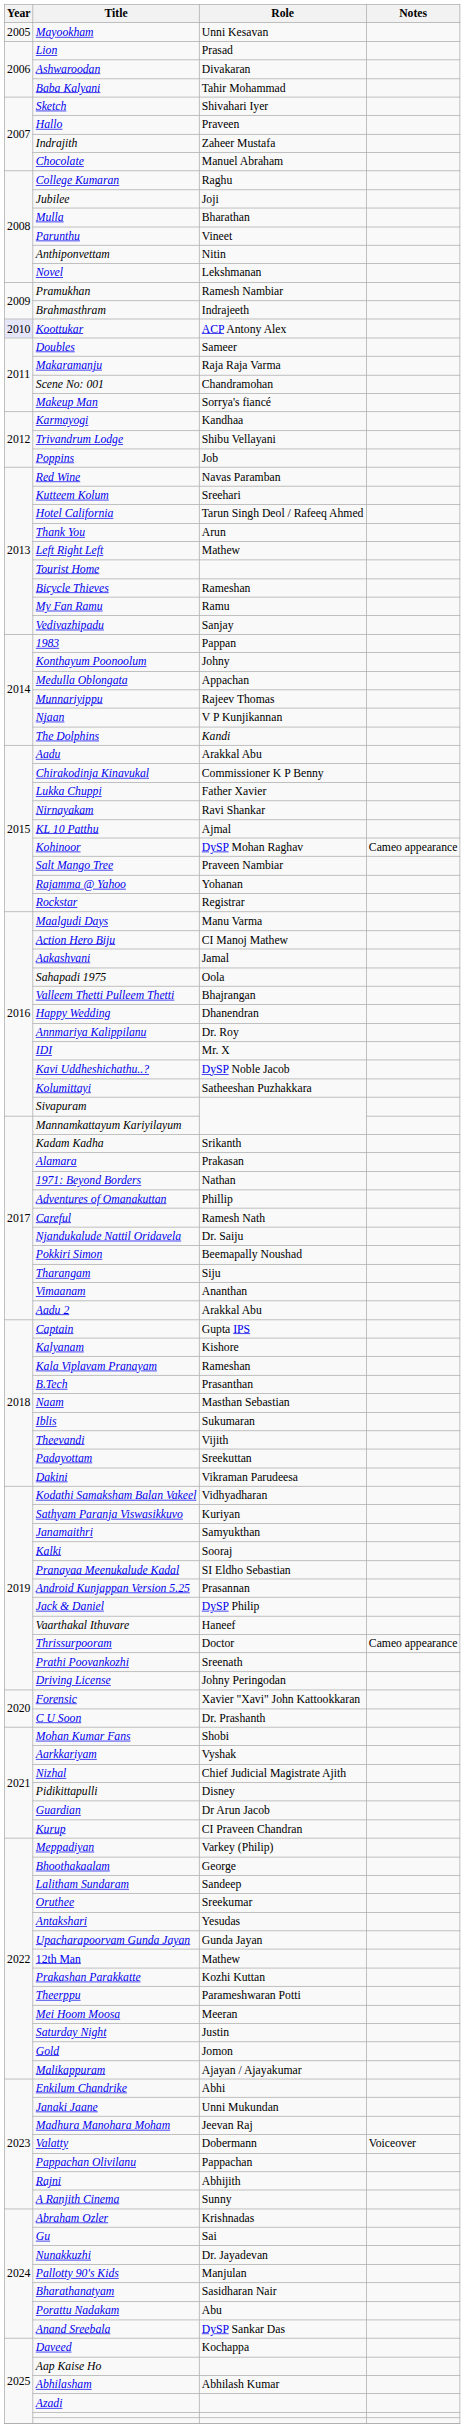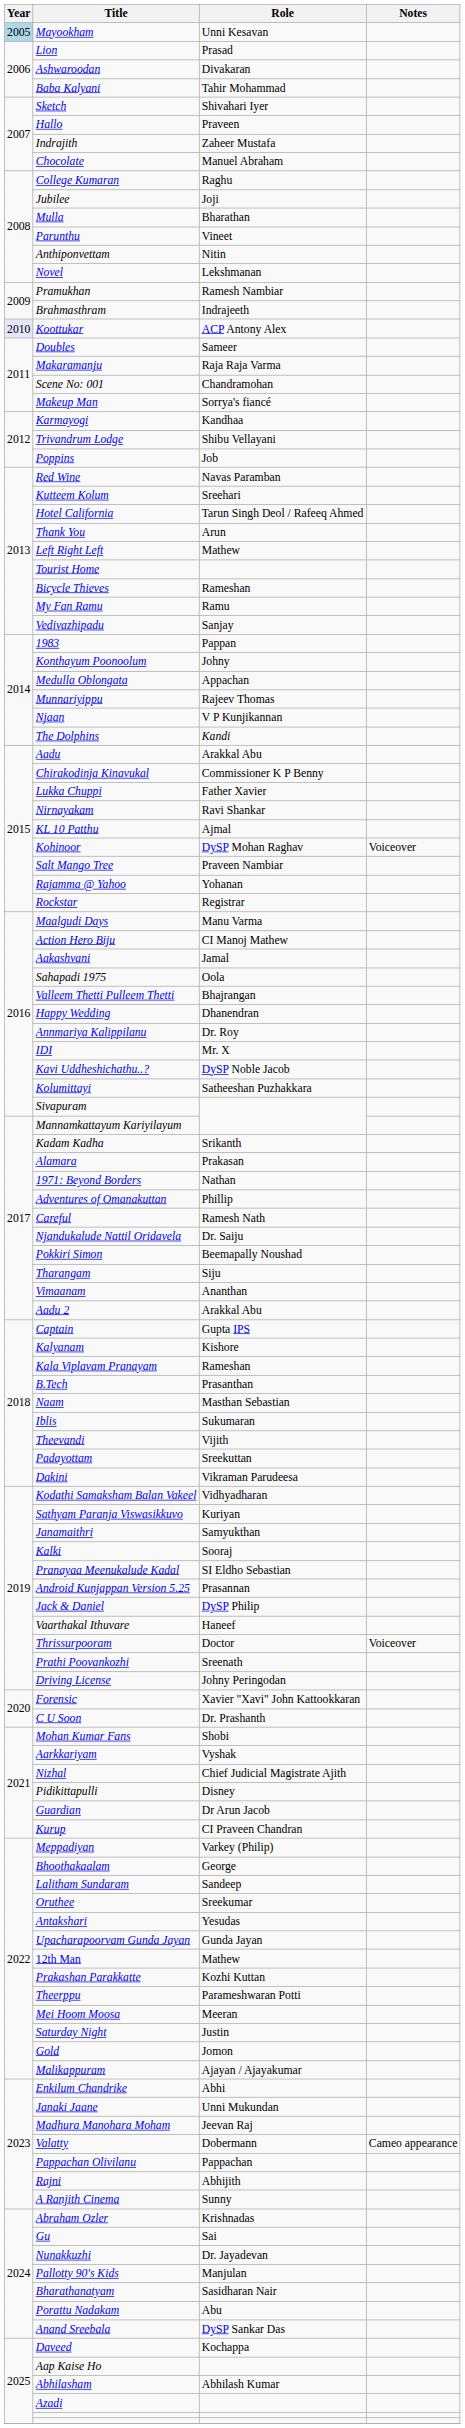 <table class="wikitable sortable">
 <tr>
 <th>Year</th>
 <th>Title</th>
 <th>Role</th>
 <th class="unsortable">Notes</th>
 </tr>
 <tr>
-<td>2005</td>
+<td style="background: lightblue;">2005</td>
 <td><em><a href='#'>Mayookham</a></em></td>
 <td>Unni Kesavan</td>
 <td></td>
 </tr>
 <tr>
 <td rowspan="3">2006</td>
 <td><em><a href='#'>Lion</a></em></td>
 <td>Prasad</td>
 <td></td>
 </tr>
 <tr>
 <td><em><a href='#'>Ashwaroodan</a></em></td>
 <td>Divakaran</td>
 <td></td>
 </tr>
 <tr>
 <td><em><a href='#'>Baba Kalyani</a></em></td>
 <td>Tahir Mohammad</td>
 <td></td>
 </tr>
 <tr>
 <td rowspan="4">2007</td>
 <td><em><a href='#'>Sketch</a></em></td>
 <td>Shivahari Iyer</td>
 <td></td>
 </tr>
 <tr>
 <td><em><a href='#'>Hallo</a></em></td>
 <td>Praveen</td>
 <td></td>
 </tr>
 <tr>
 <td><em>Indrajith</em></td>
 <td>Zaheer Mustafa</td>
 <td></td>
 </tr>
 <tr>
 <td><em><a href='#'>Chocolate</a></em></td>
 <td>Manuel Abraham</td>
 <td></td>
 </tr>
 <tr>
 <td rowspan="6">2008</td>
 <td><em><a href='#'>College Kumaran</a></em></td>
 <td>Raghu</td>
 <td></td>
 </tr>
 <tr>
 <td><em>Jubilee</em></td>
 <td>Joji</td>
 <td></td>
 </tr>
 <tr>
 <td><em><a href='#'>Mulla</a></em></td>
 <td>Bharathan</td>
 <td></td>
 </tr>
 <tr>
 <td><em><a href='#'>Parunthu</a></em></td>
 <td>Vineet</td>
 <td></td>
 </tr>
 <tr>
 <td><em>Anthiponvettam</em></td>
 <td>Nitin</td>
 <td></td>
 </tr>
 <tr>
 <td><em><a href='#'>Novel</a></em></td>
 <td>Lekshmanan</td>
 <td></td>
 </tr>
 <tr>
 <td rowspan="2">2009</td>
 <td><em>Pramukhan</em></td>
 <td>Ramesh Nambiar</td>
 <td></td>
 </tr>
 <tr>
 <td><em>Brahmasthram</em></td>
 <td>Indrajeeth</td>
 <td></td>
 </tr>
 <tr>
 <td style="background: lavender;">2010</td>
 <td><em><a href='#'>Koottukar</a></em></td>
 <td><a href='#'>ACP</a> Antony Alex</td>
 <td></td>
 </tr>
 <tr>
 <td rowspan="4">2011</td>
 <td><em><a href='#'>Doubles</a></em></td>
 <td>Sameer</td>
 <td></td>
 </tr>
 <tr>
 <td><em><a href='#'>Makaramanju</a></em></td>
 <td>Raja Raja Varma</td>
 <td></td>
 </tr>
 <tr>
 <td><em>Scene No: 001</em></td>
 <td>Chandramohan</td>
 <td></td>
 </tr>
 <tr>
 <td><em><a href='#'>Makeup Man</a></em></td>
 <td>Sorrya's fiancé</td>
 <td></td>
 </tr>
 <tr>
 <td rowspan="3">2012</td>
 <td><em><a href='#'>Karmayogi</a></em></td>
 <td>Kandhaa</td>
 <td></td>
 </tr>
 <tr>
 <td><em><a href='#'>Trivandrum Lodge</a></em></td>
 <td>Shibu Vellayani</td>
 <td></td>
 </tr>
 <tr>
 <td><em><a href='#'>Poppins</a></em></td>
 <td>Job</td>
 <td></td>
 </tr>
 <tr>
 <td rowspan="9">2013</td>
 <td><em><a href='#'>Red Wine</a></em></td>
 <td>Navas Paramban</td>
 <td></td>
 </tr>
 <tr>
 <td><em><a href='#'>Kutteem Kolum</a></em></td>
 <td>Sreehari</td>
 <td></td>
 </tr>
 <tr>
 <td><em><a href='#'>Hotel California</a></em></td>
 <td>Tarun Singh Deol / Rafeeq Ahmed</td>
 <td></td>
 </tr>
 <tr>
 <td><em><a href='#'>Thank You</a></em></td>
 <td>Arun</td>
 <td></td>
 </tr>
 <tr>
 <td><em><a href='#'>Left Right Left</a></em></td>
 <td>Mathew</td>
 <td></td>
 </tr>
 <tr>
 <td><em><a href='#'>Tourist Home</a></em></td>
 <td></td>
 <td></td>
 </tr>
 <tr>
 <td><em><a href='#'>Bicycle Thieves</a></em></td>
 <td>Rameshan</td>
 <td></td>
 </tr>
 <tr>
 <td><em><a href='#'>My Fan Ramu</a></em></td>
 <td>Ramu</td>
 <td></td>
 </tr>
 <tr>
 <td><em><a href='#'>Vedivazhipadu</a></em></td>
 <td>Sanjay</td>
 <td></td>
 </tr>
 <tr>
 <td rowspan="6">2014</td>
 <td><em><a href='#'>1983</a></em></td>
 <td>Pappan</td>
 <td></td>
 </tr>
 <tr>
 <td><em><a href='#'>Konthayum Poonoolum</a></em></td>
 <td>Johny</td>
 <td></td>
 </tr>
 <tr>
 <td><em><a href='#'>Medulla Oblongata</a></em></td>
 <td>Appachan</td>
 <td></td>
 </tr>
 <tr>
 <td><em><a href='#'>Munnariyippu</a></em></td>
 <td>Rajeev Thomas</td>
 <td></td>
 </tr>
 <tr>
 <td><em><a href='#'>Njaan</a></em></td>
 <td>V P Kunjikannan</td>
 <td></td>
 </tr>
 <tr>
 <td><em><a href='#'>The Dolphins</a></em></td>
 <td><em>Kandi</em></td>
 <td></td>
 </tr>
 <tr>
 <td rowspan="9">2015</td>
 <td><em><a href='#'>Aadu</a></em></td>
 <td>Arakkal Abu</td>
 <td></td>
 </tr>
 <tr>
 <td><em><a href='#'>Chirakodinja Kinavukal</a></em></td>
 <td>Commissioner K P Benny</td>
 <td></td>
 </tr>
 <tr>
 <td><em><a href='#'>Lukka Chuppi</a></em></td>
 <td>Father Xavier</td>
 <td></td>
 </tr>
 <tr>
 <td><em><a href='#'>Nirnayakam</a></em></td>
 <td>Ravi Shankar</td>
 <td></td>
 </tr>
 <tr>
 <td><em><a href='#'>KL 10 Patthu</a></em></td>
 <td>Ajmal</td>
 <td></td>
 </tr>
 <tr>
 <td><em><a href='#'>Kohinoor</a></em></td>
 <td><a href='#'>DySP</a> Mohan Raghav</td>
-<td>Cameo appearance</td>
+<td>Voiceover</td>
 </tr>
 <tr>
 <td><em><a href='#'>Salt Mango Tree</a></em></td>
 <td>Praveen Nambiar</td>
 <td></td>
 </tr>
 <tr>
 <td><em><a href='#'>Rajamma @ Yahoo</a></em></td>
 <td>Yohanan</td>
 <td></td>
 </tr>
 <tr>
 <td><em><a href='#'>Rockstar</a></em></td>
 <td>Registrar</td>
 <td></td>
 </tr>
 <tr>
 <td rowspan="11">2016</td>
 <td><em><a href='#'>Maalgudi Days</a></em></td>
 <td>Manu Varma</td>
 <td></td>
 </tr>
 <tr>
 <td><em><a href='#'>Action Hero Biju</a></em></td>
 <td>CI Manoj Mathew</td>
 <td></td>
 </tr>
 <tr>
 <td><em><a href='#'>Aakashvani</a></em></td>
 <td>Jamal</td>
 <td></td>
 </tr>
 <tr>
 <td><em>Sahapadi 1975</em></td>
 <td>Oola</td>
 <td></td>
 </tr>
 <tr>
 <td><em><a href='#'>Valleem Thetti Pulleem Thetti</a></em></td>
 <td>Bhajrangan</td>
 <td></td>
 </tr>
 <tr>
 <td><em><a href='#'>Happy Wedding</a></em></td>
 <td>Dhanendran</td>
 <td></td>
 </tr>
 <tr>
 <td><em><a href='#'>Annmariya Kalippilanu</a></em></td>
 <td>Dr. Roy</td>
 <td></td>
 </tr>
 <tr>
 <td><em><a href='#'>IDI</a></em></td>
 <td>Mr. X</td>
 <td></td>
 </tr>
 <tr>
 <td><em><a href='#'>Kavi Uddheshichathu..?</a></em></td>
 <td><a href='#'>DySP</a> Noble Jacob</td>
 <td></td>
 </tr>
 <tr>
 <td><em><a href='#'>Kolumittayi</a></em></td>
 <td>Satheeshan Puzhakkara</td>
 <td></td>
 </tr>
 <tr>
 <td><em>Sivapuram</em></td>
 <td rowspan="2"></td>
 <td></td>
 </tr>
 <tr>
 <td rowspan="11">2017</td>
 <td><em>Mannamkattayum Kariyilayum</em></td>
 <td></td>
 </tr>
 <tr>
 <td><em>Kadam Kadha</em></td>
 <td>Srikanth</td>
 <td></td>
 </tr>
 <tr>
 <td><em><a href='#'>Alamara</a></em></td>
 <td>Prakasan</td>
 <td></td>
 </tr>
 <tr>
 <td><em><a href='#'>1971: Beyond Borders</a></em></td>
 <td>Nathan</td>
 <td></td>
 </tr>
 <tr>
 <td><em><a href='#'>Adventures of Omanakuttan</a></em></td>
 <td>Phillip</td>
 <td></td>
 </tr>
 <tr>
 <td><em><a href='#'>Careful</a></em></td>
 <td>Ramesh Nath</td>
 <td></td>
 </tr>
 <tr>
 <td><em><a href='#'>Njandukalude Nattil Oridavela</a></em></td>
 <td>Dr. Saiju</td>
 <td></td>
 </tr>
 <tr>
 <td><em><a href='#'>Pokkiri Simon</a></em></td>
 <td>Beemapally Noushad</td>
 <td></td>
 </tr>
 <tr>
 <td><em><a href='#'>Tharangam</a></em></td>
 <td>Siju</td>
 <td></td>
 </tr>
 <tr>
 <td><em><a href='#'>Vimaanam</a></em></td>
 <td>Ananthan</td>
 <td></td>
 </tr>
 <tr>
 <td><em><a href='#'>Aadu 2</a></em></td>
 <td>Arakkal Abu</td>
 <td></td>
 </tr>
 <tr>
 <td rowspan="9">2018</td>
 <td><em><a href='#'>Captain</a></em></td>
 <td>Gupta <a href='#'>IPS</a></td>
 <td></td>
 </tr>
 <tr>
 <td><em><a href='#'>Kalyanam</a></em></td>
 <td>Kishore</td>
 <td></td>
 </tr>
 <tr>
 <td><em><a href='#'>Kala Viplavam Pranayam</a></em></td>
 <td>Rameshan</td>
 <td></td>
 </tr>
 <tr>
 <td><em><a href='#'>B.Tech</a></em></td>
 <td>Prasanthan</td>
 <td></td>
 </tr>
 <tr>
 <td><em><a href='#'>Naam</a></em></td>
 <td>Masthan Sebastian</td>
 <td></td>
 </tr>
 <tr>
 <td><em><a href='#'>Iblis</a></em></td>
 <td>Sukumaran</td>
 <td></td>
 </tr>
 <tr>
 <td><em><a href='#'>Theevandi</a></em></td>
 <td>Vijith</td>
 <td></td>
 </tr>
 <tr>
 <td><em><a href='#'>Padayottam</a></em></td>
 <td>Sreekuttan</td>
 <td></td>
 </tr>
 <tr>
 <td><em><a href='#'>Dakini</a></em></td>
 <td>Vikraman Parudeesa</td>
 <td></td>
 </tr>
 <tr>
 <td rowspan="11">2019</td>
 <td><em><a href='#'>Kodathi Samaksham Balan Vakeel</a></em></td>
 <td>Vidhyadharan</td>
 <td></td>
 </tr>
 <tr>
 <td><em><a href='#'>Sathyam Paranja Viswasikkuvo</a> </em></td>
 <td>Kuriyan</td>
 <td></td>
 </tr>
 <tr>
 <td><em><a href='#'>Janamaithri</a></em></td>
 <td>Samyukthan</td>
 <td></td>
 </tr>
 <tr>
 <td><em><a href='#'>Kalki</a></em></td>
 <td>Sooraj</td>
 <td></td>
 </tr>
 <tr>
 <td><em><a href='#'>Pranayaa Meenukalude Kadal</a></em></td>
 <td>SI Eldho Sebastian</td>
 <td></td>
 </tr>
 <tr>
 <td><em><a href='#'>Android Kunjappan Version 5.25</a></em></td>
 <td>Prasannan</td>
 <td></td>
 </tr>
 <tr>
 <td><em><a href='#'>Jack & Daniel</a></em></td>
 <td><a href='#'>DySP</a> Philip</td>
 <td></td>
 </tr>
 <tr>
 <td><em>Vaarthakal Ithuvare</em></td>
 <td>Haneef</td>
 <td></td>
 </tr>
 <tr>
 <td><em><a href='#'>Thrissurpooram</a></em></td>
 <td>Doctor</td>
-<td>Cameo appearance</td>
+<td>Voiceover</td>
 </tr>
 <tr>
 <td><em><a href='#'>Prathi Poovankozhi</a></em></td>
 <td>Sreenath</td>
 <td></td>
 </tr>
 <tr>
 <td><em><a href='#'>Driving License</a></em></td>
 <td>Johny Peringodan</td>
 <td></td>
 </tr>
 <tr>
 <td rowspan="2">2020</td>
 <td><em><a href='#'>Forensic</a></em></td>
 <td>Xavier "Xavi" John Kattookkaran</td>
 <td></td>
 </tr>
 <tr>
 <td><em><a href='#'>C U Soon</a></em></td>
 <td>Dr. Prashanth</td>
 <td></td>
 </tr>
 <tr>
 <td rowspan="6">2021</td>
 <td><em><a href='#'>Mohan Kumar Fans</a></em></td>
 <td>Shobi</td>
 <td></td>
 </tr>
 <tr>
 <td><em><a href='#'>Aarkkariyam</a></em></td>
 <td>Vyshak</td>
 <td></td>
 </tr>
 <tr>
 <td><em><a href='#'>Nizhal</a></em></td>
 <td>Chief Judicial Magistrate Ajith</td>
 <td></td>
 </tr>
 <tr>
 <td><em>Pidikittapulli </em></td>
 <td>Disney</td>
 <td></td>
 </tr>
 <tr>
 <td><em><a href='#'>Guardian</a></em></td>
 <td>Dr Arun Jacob</td>
 <td></td>
 </tr>
 <tr>
 <td><em><a href='#'>Kurup</a></em></td>
 <td>CI Praveen Chandran</td>
 <td></td>
 </tr>
 <tr>
 <td rowspan="13">2022</td>
 <td><em><a href='#'>Meppadiyan</a></em></td>
 <td>Varkey (Philip)</td>
 <td></td>
 </tr>
 <tr>
 <td><em><a href='#'>Bhoothakaalam</a></em></td>
 <td>George</td>
 <td></td>
 </tr>
 <tr>
 <td><em><a href='#'>Lalitham Sundaram</a></em></td>
 <td>Sandeep</td>
 <td></td>
 </tr>
 <tr>
 <td><em><a href='#'>Oruthee</a></em></td>
 <td>Sreekumar</td>
 <td></td>
 </tr>
 <tr>
 <td><em><a href='#'>Antakshari</a></em></td>
 <td>Yesudas</td>
 <td></td>
 </tr>
 <tr>
 <td><em><a href='#'>Upacharapoorvam Gunda Jayan</a></em></td>
 <td>Gunda Jayan</td>
 <td></td>
 </tr>
 <tr>
 <td><em><a href='#'></em>12th Man<em></a></em></td>
 <td>Mathew</td>
 <td></td>
 </tr>
 <tr>
 <td><em><a href='#'>Prakashan Parakkatte</a></em></td>
 <td>Kozhi Kuttan</td>
 <td></td>
 </tr>
 <tr>
 <td><em><a href='#'>Theerppu</a></em></td>
 <td>Parameshwaran Potti</td>
 <td></td>
 </tr>
 <tr>
 <td><em><a href='#'>Mei Hoom Moosa</a></em></td>
 <td>Meeran</td>
 <td></td>
 </tr>
 <tr>
 <td><em><a href='#'>Saturday Night</a></em></td>
 <td>Justin</td>
 <td></td>
 </tr>
 <tr>
 <td><a href='#'><em>Gold</em></a></td>
 <td>Jomon</td>
 <td></td>
 </tr>
 <tr>
 <td><em><a href='#'>Malikappuram</a></em></td>
 <td>Ajayan / Ajayakumar</td>
 <td></td>
 </tr>
 <tr>
 <td rowspan=7>2023</td>
 <td><em><a href='#'>Enkilum Chandrike</a></em></td>
 <td>Abhi</td>
 <td></td>
 </tr>
 <tr>
 <td><em><a href='#'>Janaki Jaane</a></em></td>
 <td>Unni Mukundan</td>
 <td></td>
 </tr>
 <tr>
 <td><em><a href='#'>Madhura Manohara Moham</a></em></td>
 <td>Jeevan Raj</td>
 <td></td>
 </tr>
 <tr>
 <td><em><a href='#'>Valatty</a></em></td>
 <td>Dobermann</td>
-<td>Voiceover</td>
+<td>Cameo appearance</td>
 </tr>
 <tr>
 <td><em><a href='#'>Pappachan Olivilanu</a></em></td>
 <td>Pappachan</td>
 <td></td>
 </tr>
 <tr>
 <td><em><a href='#'>Rajni</a></em></td>
 <td>Abhijith</td>
 <td></td>
 </tr>
 <tr>
 <td><em><a href='#'>A Ranjith Cinema</a></em></td>
 <td>Sunny</td>
 <td></td>
 </tr>
 <tr>
 <td rowspan=7>2024</td>
 <td><em><a href='#'>Abraham Ozler</a></em></td>
 <td>Krishnadas</td>
 <td></td>
 </tr>
 <tr>
 <td><em><a href='#'>Gu</a></em></td>
 <td>Sai</td>
 <td></td>
 </tr>
 <tr>
 <td><em><a href='#'>Nunakkuzhi</a></em></td>
 <td>Dr. Jayadevan</td>
 <td></td>
 </tr>
 <tr>
 <td><em><a href='#'>Pallotty 90's Kids</a></em></td>
 <td>Manjulan</td>
 <td></td>
 </tr>
 <tr>
 <td><em><a href='#'>Bharathanatyam</a></em></td>
 <td>Sasidharan Nair</td>
 <td></td>
 </tr>
 <tr>
 <td><em><a href='#'>Porattu Nadakam</a></em></td>
 <td>Abu</td>
 <td></td>
 </tr>
 <tr>
 <td><em><a href='#'>Anand Sreebala</a></em></td>
 <td><a href='#'>DySP</a> Sankar Das</td>
 <td></td>
 </tr>
 <tr>
 <td rowspan=6>2025</td>
 <td><em><a href='#'>Daveed</a></em></td>
 <td>Kochappa</td>
 <td></td>
 </tr>
 <tr>
 <td><em>Aap Kaise Ho</em></td>
 <td></td>
 <td></td>
 </tr>
 <tr>
 <td><em><a href='#'>Abhilasham</a></em></td>
 <td>Abhilash Kumar</td>
 <td></td>
 </tr>
 <tr>
 <td><em><a href='#'>Azadi</a></em></td>
 <td></td>
 <td></td>
 </tr>
 <tr>
 <td></td>
 <td></td>
 <td></td>
 </tr>
 <tr>
 <td></td>
 <td></td>
 <td></td>
 </tr>
 <tr>
 </tr>
 </table>
